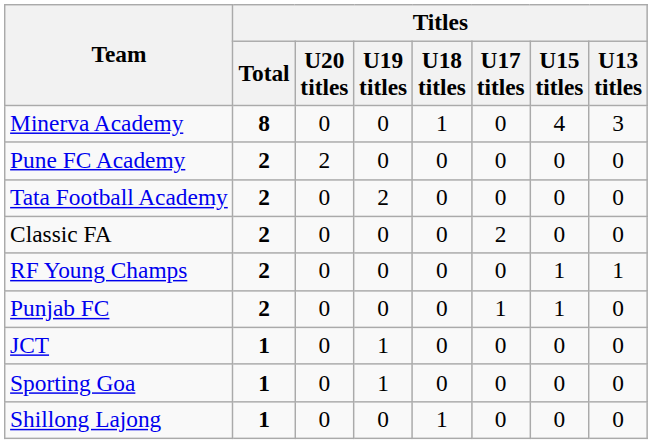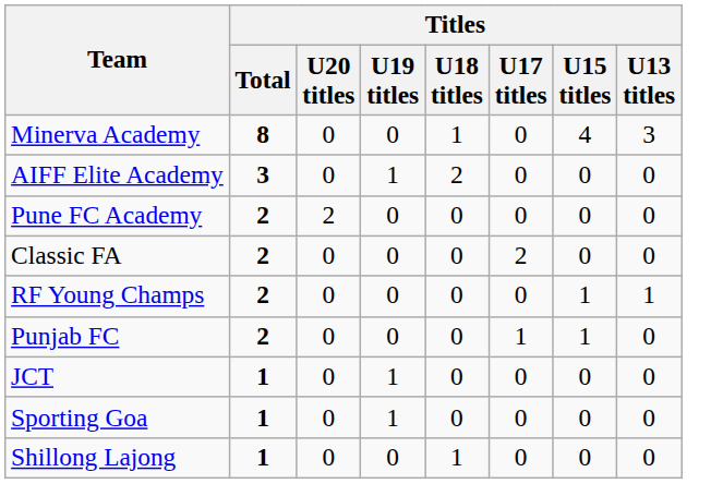 <table class="wikitable sortable" style="text-align:center">
 <tr>
 <th rowspan=2>Team</th>
 <th colspan=7>Titles</th>
 </tr>
 <tr>
 <th>Total</th>
 <th>U20<br>titles</th>
 <th>U19<br>titles</th>
 <th>U18<br>titles</th>
 <th>U17<br>titles</th>
 <th>U15<br>titles</th>
 <th>U13<br>titles</th>
 </tr>
 <tr>
 <td align=left><a href='#'>Minerva Academy</a></td>
 <td><strong>8</strong></td>
 <td>0</td>
 <td>0</td>
 <td>1</td>
 <td>0</td>
 <td>4</td>
 <td>3</td>
 </tr>
 <tr>
-<td align=left><a href='#'>Pune FC Academy</a></td>
-<td><strong>2</strong></td>
+<td align=left><a href='#'>AIFF Elite Academy</a></td>
+<td><strong>3</strong></td>
+<td>0</td>
+<td>1</td>
 <td>2</td>
-<td>0</td>
-<td>0</td>
 <td>0</td>
 <td>0</td>
 <td>0</td>
 </tr>
 <tr>
-<td align=left><a href='#'>Tata Football Academy</a></td>
+<td align=left><a href='#'>Pune FC Academy</a></td>
 <td><strong>2</strong></td>
+<td>2</td>
 <td>0</td>
-<td>2</td>
 <td>0</td>
 <td>0</td>
 <td>0</td>
 <td>0</td>
 </tr>
 <tr>
 <td align=left>Classic FA</td>
 <td><strong>2</strong></td>
 <td>0</td>
 <td>0</td>
 <td>0</td>
 <td>2</td>
 <td>0</td>
 <td>0</td>
 </tr>
 <tr>
 <td align=left><a href='#'>RF Young Champs</a></td>
 <td><strong>2</strong></td>
 <td>0</td>
 <td>0</td>
 <td>0</td>
 <td>0</td>
 <td>1</td>
 <td>1</td>
 </tr>
 <tr>
 <td align=left><a href='#'>Punjab FC</a></td>
 <td><strong>2</strong></td>
 <td>0</td>
 <td>0</td>
 <td>0</td>
 <td>1</td>
 <td>1</td>
 <td>0</td>
 </tr>
 <tr>
 <td align=left><a href='#'>JCT</a></td>
 <td><strong>1</strong></td>
 <td>0</td>
 <td>1</td>
 <td>0</td>
 <td>0</td>
 <td>0</td>
 <td>0</td>
 </tr>
 <tr>
 <td align=left><a href='#'>Sporting Goa</a></td>
 <td><strong>1</strong></td>
 <td>0</td>
 <td>1</td>
 <td>0</td>
 <td>0</td>
 <td>0</td>
 <td>0</td>
 </tr>
 <tr>
 <td align=left><a href='#'>Shillong Lajong</a></td>
 <td><strong>1</strong></td>
 <td>0</td>
 <td>0</td>
 <td>1</td>
 <td>0</td>
 <td>0</td>
 <td>0</td>
 </tr>
 </table>
